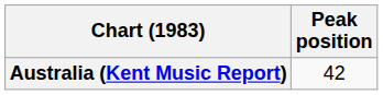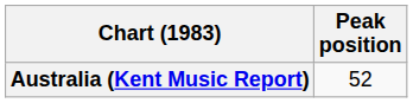 <table class="wikitable plainrowheaders">
 <tr>
 <th>Chart (1983)</th>
 <th>Peak<br>position</th>
 </tr>
 <tr>
 <th scope="row">Australia (<a href='#'>Kent Music Report</a>)</th>
-<td align="center">42</td>
+<td align="center">52</td>
 </tr>
 </table>
